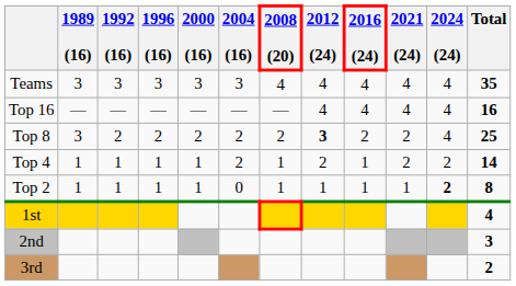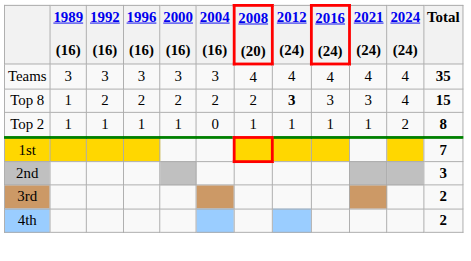 <table class="wikitable" style="text-align: center">
 <tr valign=top>
 <th></th>
 <th><a href='#'>1989</a><br><br>(16)</th>
 <th><a href='#'>1992</a><br><br>(16)</th>
 <th><a href='#'>1996</a><br><br>(16)</th>
 <th><a href='#'>2000</a><br><br>(16)</th>
 <th><a href='#'>2004</a><br><br>(16)</th>
 <th style="border:3px solid red"><a href='#'>2008</a><br><br>(20)</th>
 <th><a href='#'>2012</a><br><br>(24)</th>
 <th style="border:3px solid red"><a href='#'>2016</a><br><br>(24)</th>
 <th><a href='#'>2021</a><br><br>(24)</th>
 <th><a href='#'>2024</a><br><br>(24)</th>
 <th>Total</th>
 </tr>
 <tr>
 <td>Teams</td>
 <td>3</td>
 <td>3</td>
 <td>3</td>
 <td>3</td>
 <td>3</td>
 <td>4</td>
 <td>4</td>
 <td>4</td>
 <td>4</td>
 <td>4</td>
 <td><strong>35</strong></td>
 </tr>
 <tr>
-<td>Top 16</td>
-<td>—</td>
-<td>—</td>
-<td>—</td>
-<td>—</td>
-<td>—</td>
-<td>—</td>
-<td>4</td>
-<td>4</td>
-<td>4</td>
-<td>4</td>
-<td><strong>16</strong></td>
-</tr>
-<tr>
 <td>Top 8</td>
-<td>3</td>
+<td>1</td>
 <td>2</td>
 <td>2</td>
 <td>2</td>
 <td>2</td>
 <td>2</td>
 <td><strong>3</strong></td>
-<td>2</td>
-<td>2</td>
+<td>3</td>
+<td>3</td>
 <td>4</td>
-<td><strong>25</strong></td>
-</tr>
-<tr>
-<td>Top 4</td>
-<td>1</td>
-<td>1</td>
-<td>1</td>
-<td>1</td>
-<td>2</td>
-<td>1</td>
-<td>2</td>
-<td>1</td>
-<td>2</td>
-<td>2</td>
-<td><strong>14</strong></td>
+<td><strong>15</strong></td>
 </tr>
 <tr>
 <td>Top 2</td>
 <td>1</td>
 <td>1</td>
 <td>1</td>
 <td>1</td>
 <td>0</td>
 <td>1</td>
 <td>1</td>
 <td>1</td>
 <td>1</td>
-<td><strong>2</strong></td>
+<td>2</td>
 <td><strong>8</strong></td>
 </tr>
 <tr style="border-top:3px solid green;">
 <td bgcolor=gold>1st</td>
 <td bgcolor=gold></td>
 <td bgcolor=gold></td>
 <td bgcolor=gold></td>
 <td></td>
 <td></td>
 <td style="border:3px solid red" bgcolor=gold></td>
 <td bgcolor=gold></td>
 <td bgcolor=gold></td>
 <td></td>
 <td bgcolor=gold></td>
-<td><strong>4</strong></td>
+<td><strong>7</strong></td>
 </tr>
 <tr>
 <td bgcolor=silver>2nd</td>
 <td></td>
 <td></td>
 <td></td>
 <td bgcolor=silver></td>
 <td></td>
 <td></td>
 <td></td>
 <td></td>
 <td bgcolor=silver></td>
 <td bgcolor=silver></td>
 <td><strong>3</strong></td>
 </tr>
 <tr>
 <td bgcolor=#cc9966>3rd</td>
 <td></td>
 <td></td>
 <td></td>
 <td></td>
 <td bgcolor=#cc9966></td>
 <td></td>
 <td></td>
 <td></td>
 <td bgcolor=#cc9966></td>
 <td></td>
 <td><strong>2</strong></td>
 </tr>
+<tr>
+<td bgcolor=#9acdff>4th</td>
+<td></td>
+<td></td>
+<td></td>
+<td></td>
+<td bgcolor=#9acdff></td>
+<td></td>
+<td bgcolor=#9acdff></td>
+<td></td>
+<td></td>
+<td></td>
+<td><strong>2</strong></td>
+</tr>
 </table>
